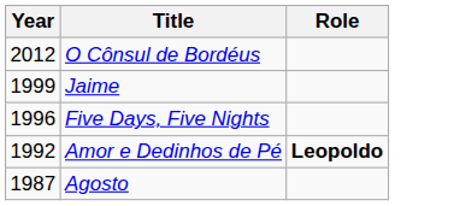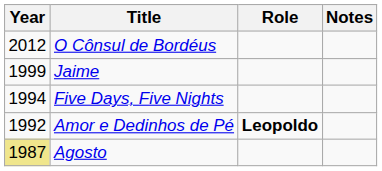 <table class="wikitable sortable">
 <tr>
 <th>Year</th>
 <th>Title</th>
 <th>Role</th>
+<th class="unsortable">Notes</th>
 </tr>
 <tr>
 <td>2012</td>
 <td><em><a href='#'>O Cônsul de Bordéus</a></em></td>
+<td></td>
 <td></td>
 </tr>
 <tr>
 <td>1999</td>
 <td><em><a href='#'>Jaime</a></em></td>
 <td></td>
+<td></td>
 </tr>
 <tr>
-<td>1996</td>
+<td>1994</td>
 <td><em><a href='#'>Five Days, Five Nights</a></em></td>
+<td></td>
 <td></td>
 </tr>
 <tr>
 <td>1992</td>
 <td><em><a href='#'>Amor e Dedinhos de Pé</a></em></td>
 <td><strong>Leopoldo</strong></td>
+<td></td>
 </tr>
 <tr>
-<td>1987</td>
+<td style="background: khaki;">1987</td>
 <td><em><a href='#'>Agosto</a></em></td>
+<td></td>
 <td></td>
 </tr>
 </table>
